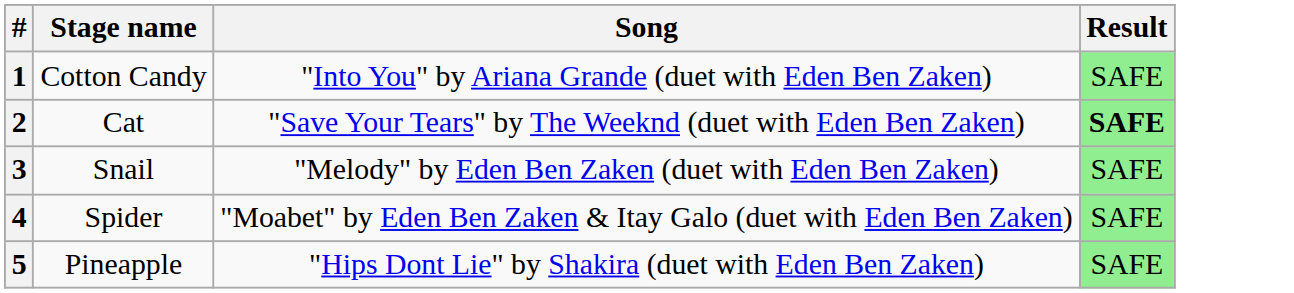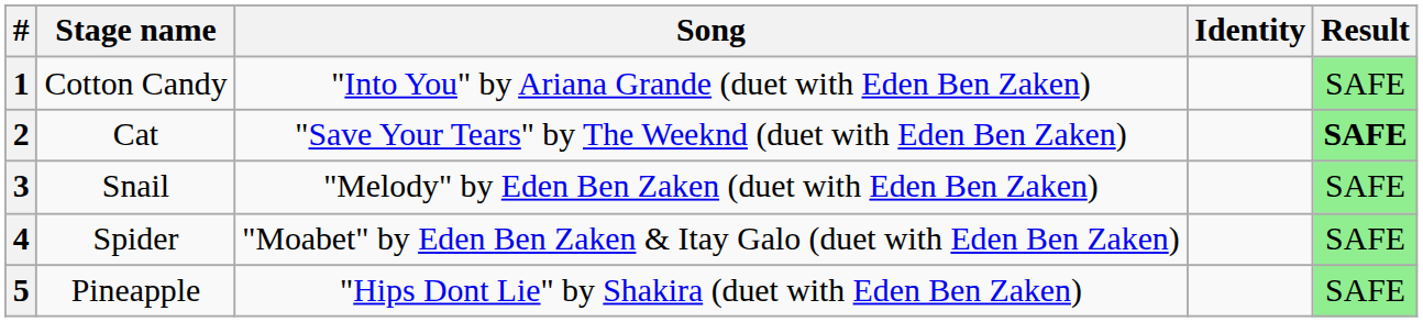 <table class="wikitable plainrowheaders" style="text-align: center;">
 <tr>
 <th>#</th>
 <th>Stage name</th>
 <th>Song</th>
+<th>Identity</th>
 <th>Result</th>
 </tr>
 <tr>
 <th>1</th>
 <td>Cotton Candy</td>
 <td>"<a href='#'>Into You</a>" by <a href='#'>Ariana Grande</a> (duet with <a href='#'>Eden Ben Zaken</a>)</td>
+<td></td>
 <td bgcolor="lightgreen">SAFE</td>
 </tr>
 <tr>
 <th>2</th>
 <td>Cat</td>
 <td>"<a href='#'>Save Your Tears</a>" by <a href='#'>The Weeknd</a> (duet with <a href='#'>Eden Ben Zaken</a>)</td>
+<td></td>
 <td bgcolor="lightgreen"><strong>SAFE</strong></td>
 </tr>
 <tr>
 <th>3</th>
 <td>Snail</td>
 <td>"Melody" by <a href='#'>Eden Ben Zaken</a> (duet with <a href='#'>Eden Ben Zaken</a>)</td>
+<td></td>
 <td bgcolor="lightgreen">SAFE</td>
 </tr>
 <tr>
 <th>4</th>
 <td>Spider</td>
 <td>"Moabet" by <a href='#'>Eden Ben Zaken</a> & Itay Galo (duet with <a href='#'>Eden Ben Zaken</a>)</td>
+<td></td>
 <td bgcolor="lightgreen">SAFE</td>
 </tr>
 <tr>
 <th>5</th>
 <td>Pineapple</td>
 <td>"<a href='#'>Hips Dont Lie</a>" by <a href='#'>Shakira</a> (duet with <a href='#'>Eden Ben Zaken</a>)</td>
+<td></td>
 <td bgcolor="lightgreen">SAFE</td>
 </tr>
 </table>
